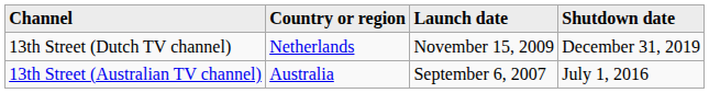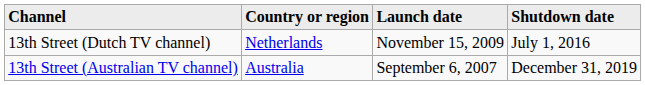 <table class="sortable wikitable">
 <tr bgcolor="#ececec">
 <td><strong>Channel</strong></td>
 <td><strong>Country or region</strong></td>
 <td><strong>Launch date</strong></td>
 <td><strong>Shutdown date</strong></td>
 </tr>
 <tr>
 <td>13th Street (Dutch TV channel)</td>
 <td><a href='#'>Netherlands</a></td>
 <td>November 15, 2009</td>
-<td>December 31, 2019</td>
+<td>July 1, 2016</td>
 </tr>
 <tr>
 <td><a href='#'>13th Street (Australian TV channel)</a></td>
 <td><a href='#'>Australia</a></td>
 <td>September 6, 2007</td>
-<td>July 1, 2016</td>
+<td>December 31, 2019</td>
 </tr>
 </table>
